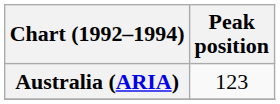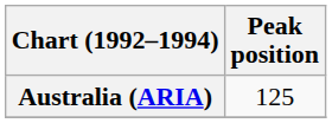 <table class="wikitable sortable plainrowheaders">
 <tr>
 <th>Chart (1992–1994)</th>
 <th>Peak<br>position</th>
 </tr>
 <tr>
 <th scope="row">Australia (<a href='#'>ARIA</a>)</th>
-<td align="center">123</td>
+<td align="center">125</td>
 </tr>
 <tr>
 </tr>
 <tr>
 </tr>
 <tr>
 </tr>
 <tr>
 </tr>
 </table>
